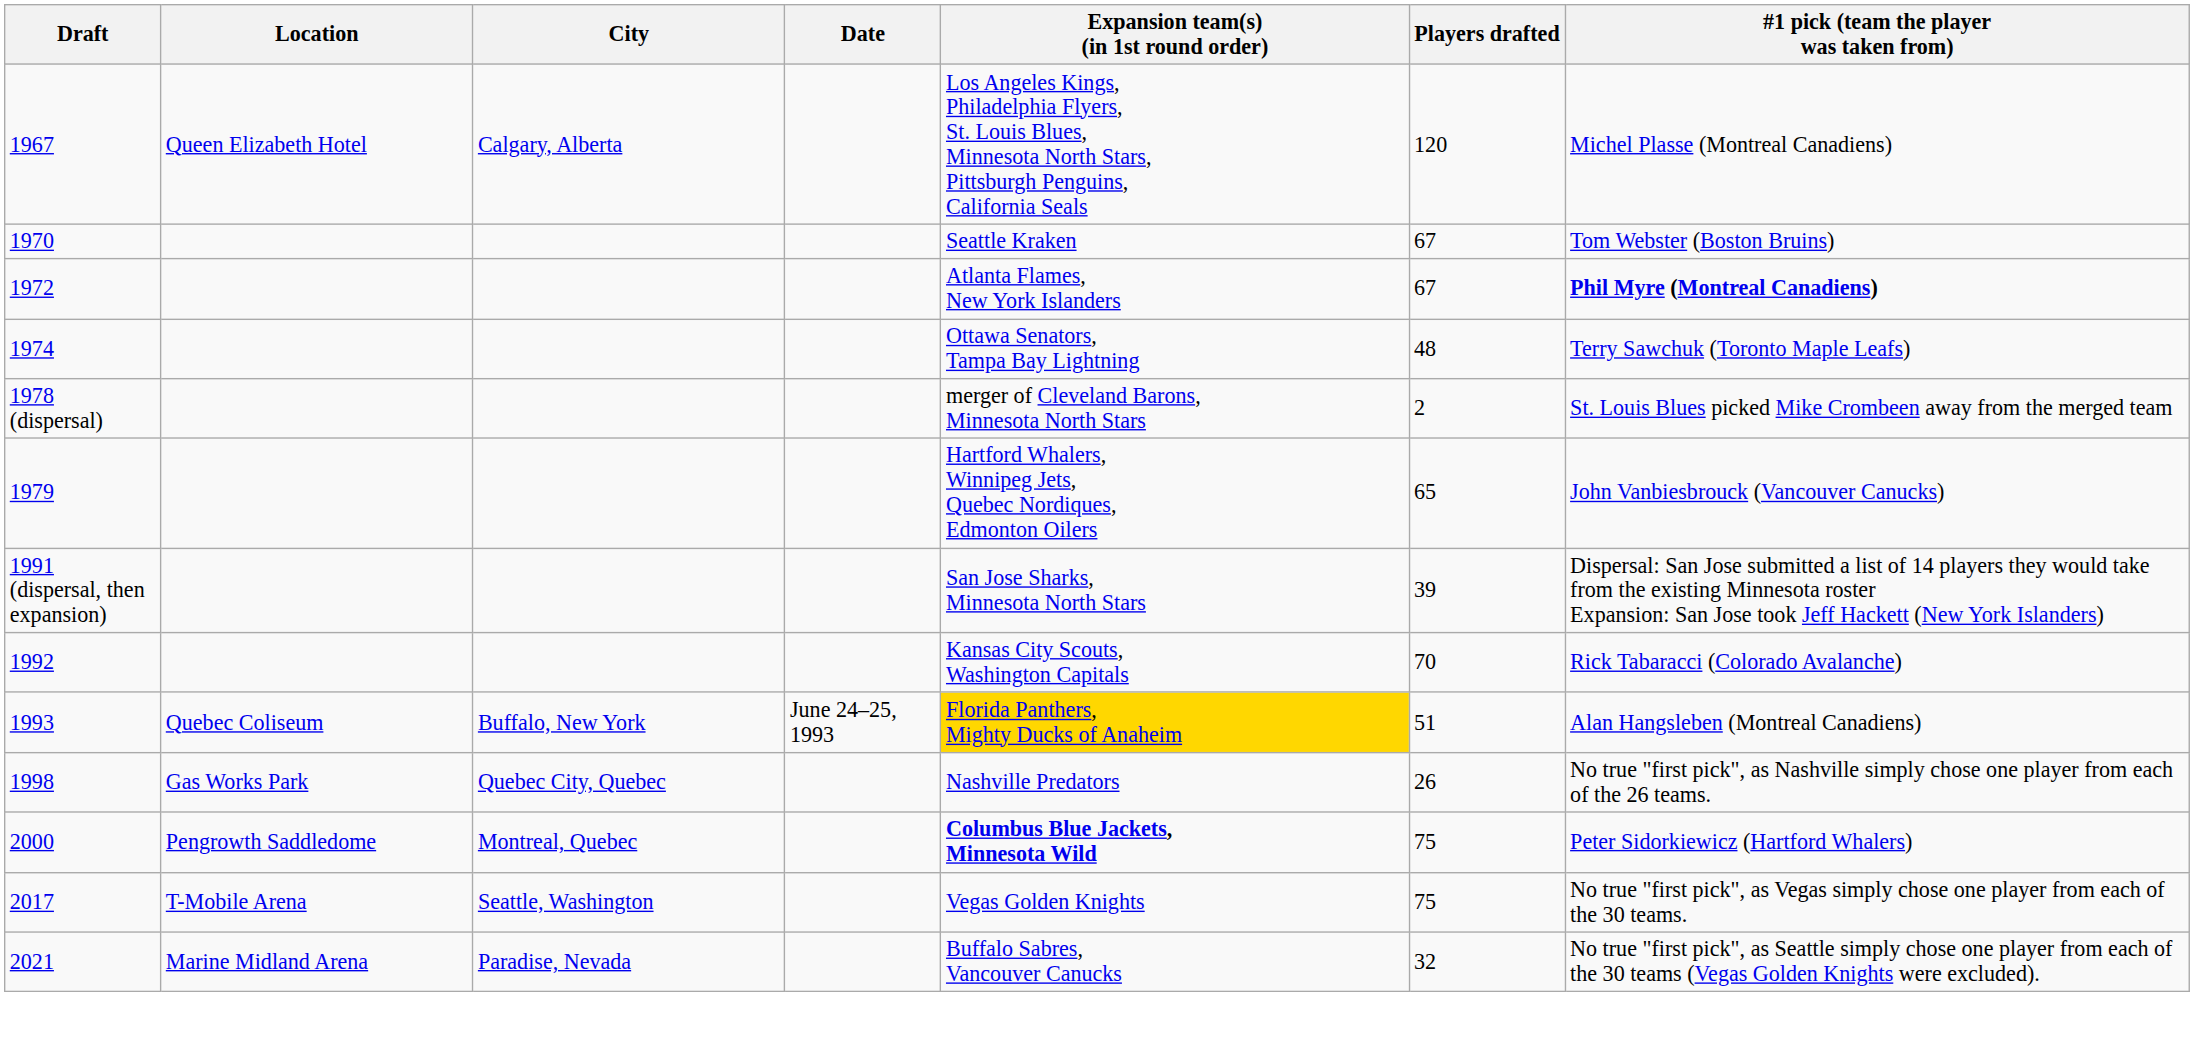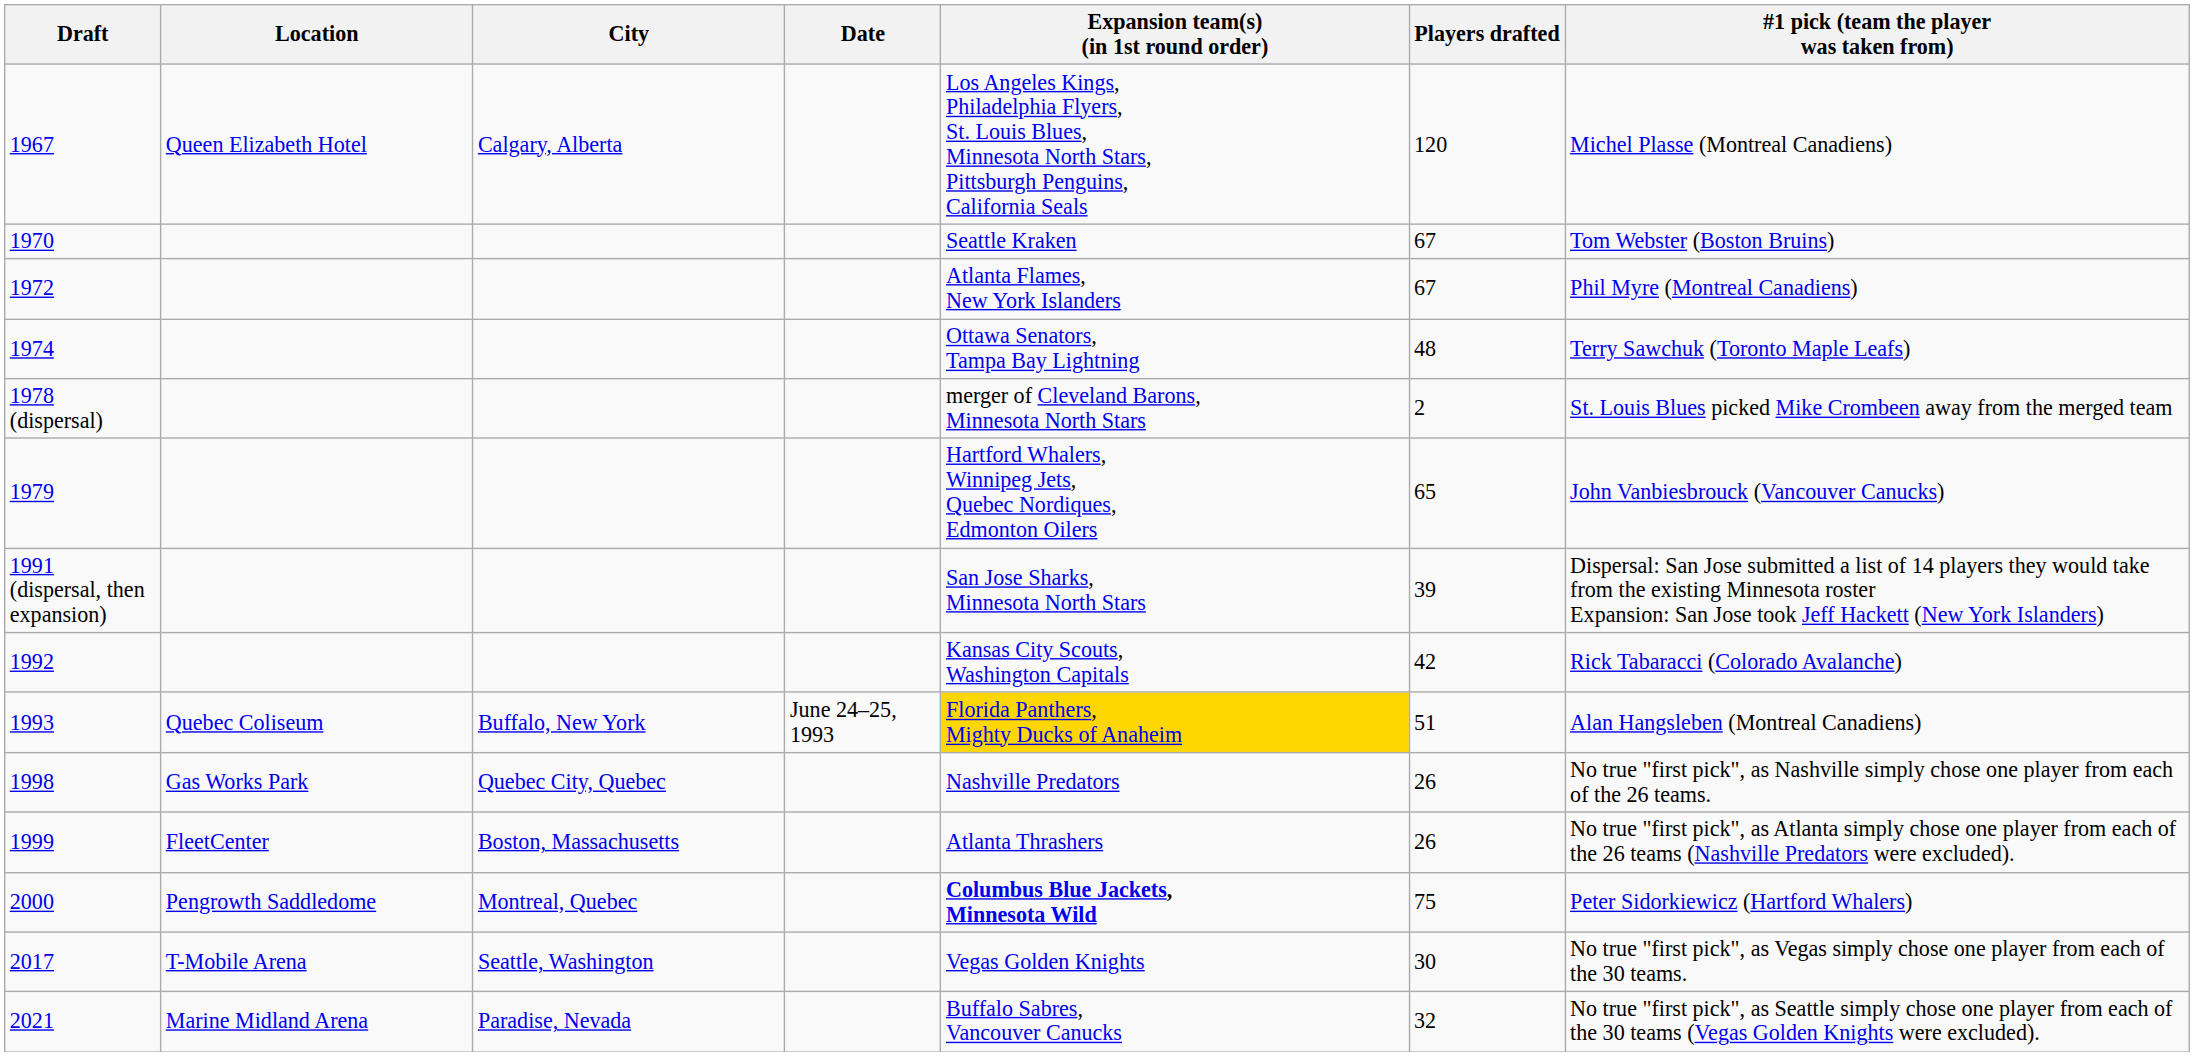 <table class="wikitable sortable" style="width:100%">
 <tr>
 <th width=5%>Draft</th>
 <th width=10%>Location</th>
 <th width=10%>City</th>
 <th width=5%>Date</th>
 <th width=15%>Expansion team(s)<br>(in 1st round order)</th>
 <th width=5%>Players drafted</th>
 <th width=20%>#1 pick (team the player<br>was taken from)</th>
 </tr>
 <tr>
 <td><a href='#'>1967</a></td>
 <td><a href='#'>Queen Elizabeth Hotel</a></td>
 <td><a href='#'>Calgary, Alberta</a></td>
 <td></td>
 <td><a href='#'>Los Angeles Kings</a>,<br><a href='#'>Philadelphia Flyers</a>,<br><a href='#'>St. Louis Blues</a>,<br><a href='#'>Minnesota North Stars</a>,<br><a href='#'>Pittsburgh Penguins</a>,<br><a href='#'>California Seals</a></td>
 <td>120</td>
 <td><a href='#'>Michel Plasse</a> (Montreal Canadiens)</td>
 </tr>
 <tr>
 <td><a href='#'>1970</a></td>
 <td></td>
 <td></td>
 <td></td>
 <td><a href='#'>Seattle Kraken</a></td>
 <td>67</td>
 <td><a href='#'>Tom Webster</a> (<a href='#'>Boston Bruins</a>)</td>
 </tr>
 <tr>
 <td><a href='#'>1972</a></td>
 <td></td>
 <td></td>
 <td></td>
 <td><a href='#'>Atlanta Flames</a>, <br> <a href='#'>New York Islanders</a></td>
 <td>67</td>
-<td><strong><a href='#'>Phil Myre</a> (<a href='#'>Montreal Canadiens</a>)</strong></td>
+<td><a href='#'>Phil Myre</a> (<a href='#'>Montreal Canadiens</a>)</td>
 </tr>
 <tr>
 <td><a href='#'>1974</a></td>
 <td></td>
 <td></td>
 <td></td>
 <td><a href='#'>Ottawa Senators</a>, <br> <a href='#'>Tampa Bay Lightning</a></td>
 <td>48</td>
 <td><a href='#'>Terry Sawchuk</a> (<a href='#'>Toronto Maple Leafs</a>)</td>
 </tr>
 <tr>
 <td><a href='#'>1978</a> <br> (dispersal)</td>
 <td></td>
 <td></td>
 <td></td>
 <td>merger of <a href='#'>Cleveland Barons</a>, <br> <a href='#'>Minnesota North Stars</a></td>
 <td>2</td>
 <td><a href='#'>St. Louis Blues</a> picked <a href='#'>Mike Crombeen</a> away from the merged team</td>
 </tr>
 <tr>
 <td><a href='#'>1979</a></td>
 <td></td>
 <td></td>
 <td></td>
 <td><a href='#'>Hartford Whalers</a>,<br><a href='#'>Winnipeg Jets</a>,<br><a href='#'>Quebec Nordiques</a>,<br><a href='#'>Edmonton Oilers</a></td>
 <td>65</td>
 <td><a href='#'>John Vanbiesbrouck</a> (<a href='#'>Vancouver Canucks</a>)</td>
 </tr>
 <tr>
 <td><a href='#'>1991</a><br>(dispersal, then expansion)</td>
 <td></td>
 <td></td>
 <td></td>
 <td><a href='#'>San Jose Sharks</a>,<br><a href='#'>Minnesota North Stars</a></td>
 <td>39</td>
 <td>Dispersal: San Jose submitted a list of 14 players they would take from the existing Minnesota roster<br>Expansion: San Jose took <a href='#'>Jeff Hackett</a> (<a href='#'>New York Islanders</a>)</td>
 </tr>
 <tr>
 <td><a href='#'>1992</a></td>
 <td></td>
 <td></td>
 <td></td>
 <td><a href='#'>Kansas City Scouts</a>, <br> <a href='#'>Washington Capitals</a></td>
-<td>70</td>
+<td>42</td>
 <td><a href='#'>Rick Tabaracci</a> (<a href='#'>Colorado Avalanche</a>)</td>
 </tr>
 <tr>
 <td><a href='#'>1993</a></td>
 <td><a href='#'>Quebec Coliseum</a></td>
 <td><a href='#'>Buffalo, New York</a></td>
 <td>June 24–25, 1993</td>
 <td style="background: gold;"><a href='#'>Florida Panthers</a>, <br> <a href='#'>Mighty Ducks of Anaheim</a></td>
 <td>51</td>
 <td><a href='#'>Alan Hangsleben</a> (Montreal Canadiens)</td>
 </tr>
 <tr>
 <td><a href='#'>1998</a></td>
 <td><a href='#'>Gas Works Park</a></td>
 <td><a href='#'>Quebec City, Quebec</a></td>
 <td></td>
 <td><a href='#'>Nashville Predators</a></td>
 <td>26</td>
 <td>No true "first pick", as Nashville simply chose one player from each of the 26 teams.</td>
 </tr>
 <tr>
+<td><a href='#'>1999</a></td>
+<td><a href='#'>FleetCenter</a></td>
+<td><a href='#'>Boston, Massachusetts</a></td>
+<td></td>
+<td><a href='#'>Atlanta Thrashers</a></td>
+<td>26</td>
+<td>No true "first pick", as Atlanta simply chose one player from each of the 26 teams (<a href='#'>Nashville Predators</a> were excluded).</td>
+</tr>
+<tr>
 <td><a href='#'>2000</a></td>
 <td><a href='#'>Pengrowth Saddledome</a></td>
 <td><a href='#'>Montreal, Quebec</a></td>
 <td></td>
 <td><strong><a href='#'>Columbus Blue Jackets</a>, <br> <a href='#'>Minnesota Wild</a></strong></td>
 <td>75</td>
 <td><a href='#'>Peter Sidorkiewicz</a> (<a href='#'>Hartford Whalers</a>)</td>
 </tr>
 <tr>
 <td><a href='#'>2017</a></td>
 <td><a href='#'>T-Mobile Arena</a></td>
 <td><a href='#'>Seattle, Washington</a></td>
 <td></td>
 <td><a href='#'>Vegas Golden Knights</a></td>
-<td>75</td>
+<td>30</td>
 <td>No true "first pick", as Vegas simply chose one player from each of the 30 teams.</td>
 </tr>
 <tr>
 <td><a href='#'>2021</a></td>
 <td><a href='#'>Marine Midland Arena</a></td>
 <td><a href='#'>Paradise, Nevada</a></td>
 <td></td>
 <td><a href='#'>Buffalo Sabres</a>, <br> <a href='#'>Vancouver Canucks</a></td>
 <td>32</td>
 <td>No true "first pick", as Seattle simply chose one player from each of the 30 teams (<a href='#'>Vegas Golden Knights</a> were excluded).</td>
 </tr>
 </table>
